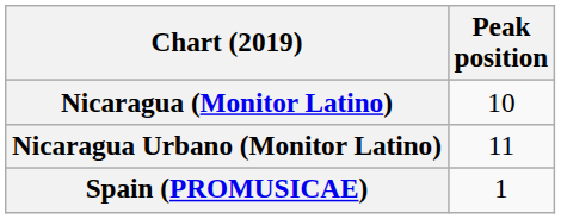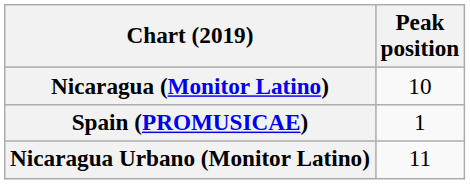 <table class="wikitable plainrowheaders" style="text-align:center">
 <tr>
 <th scope="col">Chart (2019)</th>
 <th scope="col">Peak<br>position</th>
 </tr>
 <tr>
 <th scope="row">Nicaragua (<a href='#'>Monitor Latino</a>)</th>
 <td>10</td>
 </tr>
 <tr>
+<th scope="row">Spain (<a href='#'>PROMUSICAE</a>)</th>
+<td>1</td>
+</tr>
+<tr>
 <th scope="row">Nicaragua Urbano (Monitor Latino)</th>
 <td>11</td>
 </tr>
-<tr>
-<th scope="row">Spain (<a href='#'>PROMUSICAE</a>)</th>
-<td>1</td>
-</tr>
 </table>
